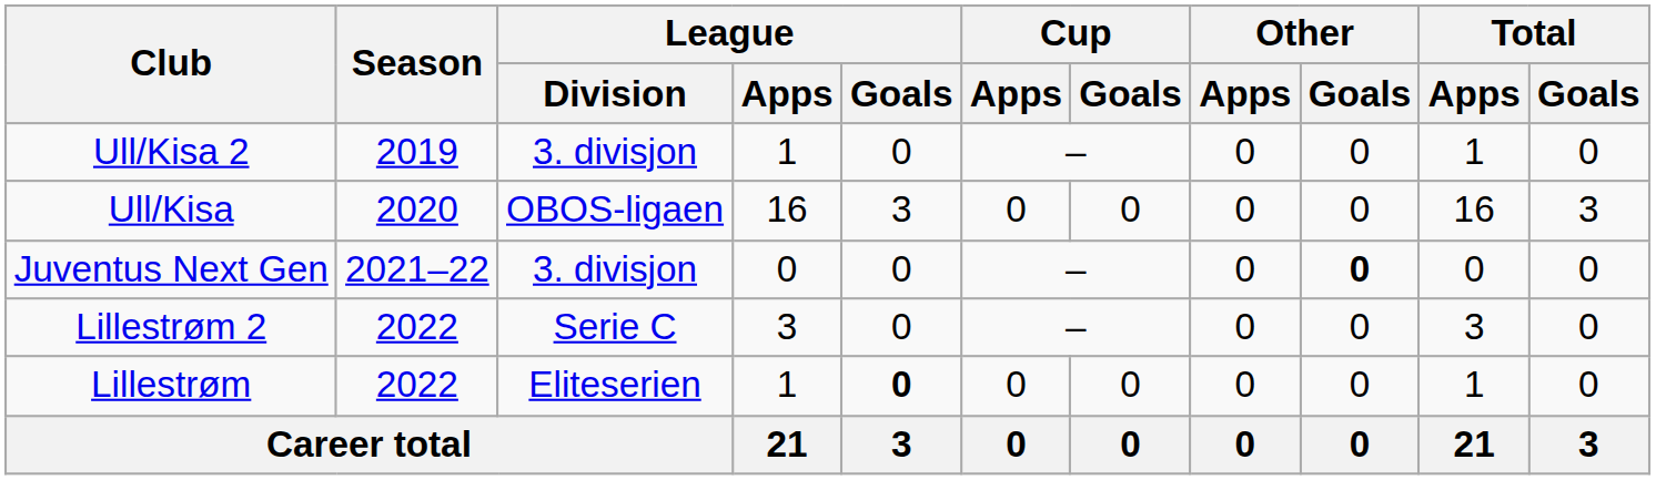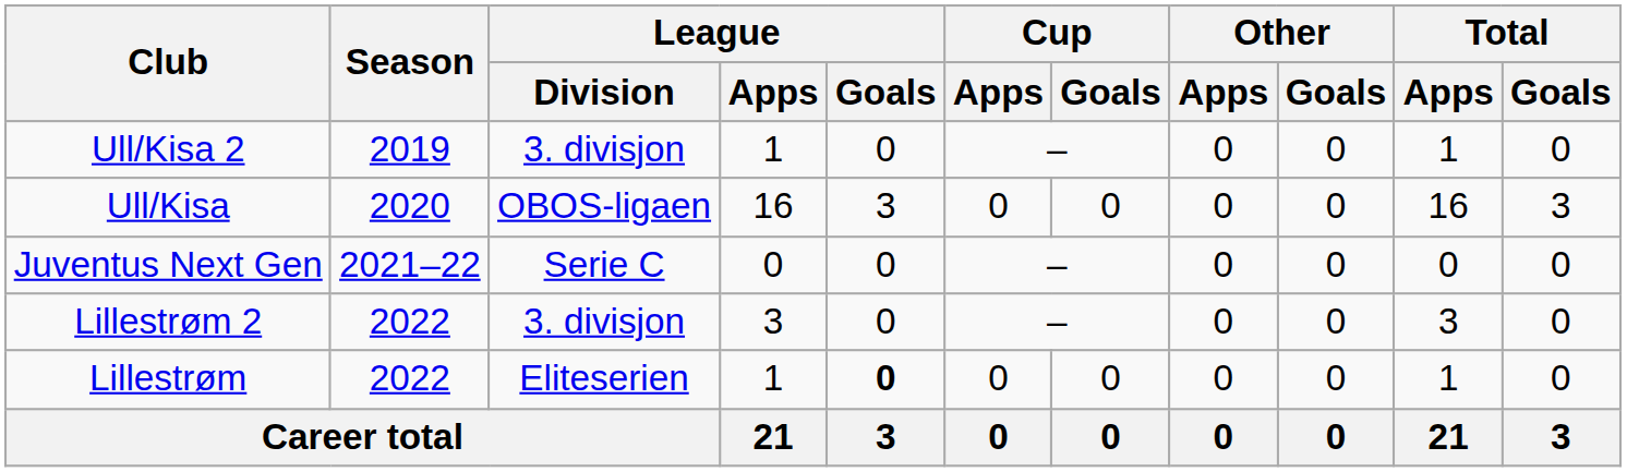 <table class="wikitable" style="text-align: center">
 <tr>
 <th rowspan="2">Club</th>
 <th rowspan="2">Season</th>
 <th colspan="3">League</th>
 <th colspan="2">Cup</th>
 <th colspan="2">Other</th>
 <th colspan="2">Total</th>
 </tr>
 <tr>
 <th>Division</th>
 <th>Apps</th>
 <th>Goals</th>
 <th>Apps</th>
 <th>Goals</th>
 <th>Apps</th>
 <th>Goals</th>
 <th>Apps</th>
 <th>Goals</th>
 </tr>
 <tr>
 <td><a href='#'>Ull/Kisa 2</a></td>
 <td><a href='#'>2019</a></td>
 <td><a href='#'>3. divisjon</a></td>
 <td>1</td>
 <td>0</td>
 <td colspan="2">–</td>
 <td>0</td>
 <td>0</td>
 <td>1</td>
 <td>0</td>
 </tr>
 <tr>
 <td><a href='#'>Ull/Kisa</a></td>
 <td><a href='#'>2020</a></td>
 <td><a href='#'>OBOS-ligaen</a></td>
 <td>16</td>
 <td>3</td>
 <td>0</td>
 <td>0</td>
 <td>0</td>
 <td>0</td>
 <td>16</td>
 <td>3</td>
 </tr>
 <tr>
 <td><a href='#'>Juventus Next Gen</a></td>
 <td><a href='#'>2021–22</a></td>
-<td><a href='#'>3. divisjon</a></td>
+<td><a href='#'>Serie C</a></td>
 <td>0</td>
 <td>0</td>
 <td colspan="2">–</td>
 <td>0</td>
-<td><strong>0</strong></td>
+<td>0</td>
 <td>0</td>
 <td>0</td>
 </tr>
 <tr>
 <td><a href='#'>Lillestrøm 2</a></td>
 <td><a href='#'>2022</a></td>
-<td><a href='#'>Serie C</a></td>
+<td><a href='#'>3. divisjon</a></td>
 <td>3</td>
 <td>0</td>
 <td colspan="2">–</td>
 <td>0</td>
 <td>0</td>
 <td>3</td>
 <td>0</td>
 </tr>
 <tr>
 <td><a href='#'>Lillestrøm</a></td>
 <td><a href='#'>2022</a></td>
 <td><a href='#'>Eliteserien</a></td>
 <td>1</td>
 <td><strong>0</strong></td>
 <td>0</td>
 <td>0</td>
 <td>0</td>
 <td>0</td>
 <td>1</td>
 <td>0</td>
 </tr>
 <tr>
 <th colspan="3"><strong>Career total</strong></th>
 <th>21</th>
 <th>3</th>
 <th>0</th>
 <th>0</th>
 <th>0</th>
 <th>0</th>
 <th>21</th>
 <th>3</th>
 </tr>
 </table>
